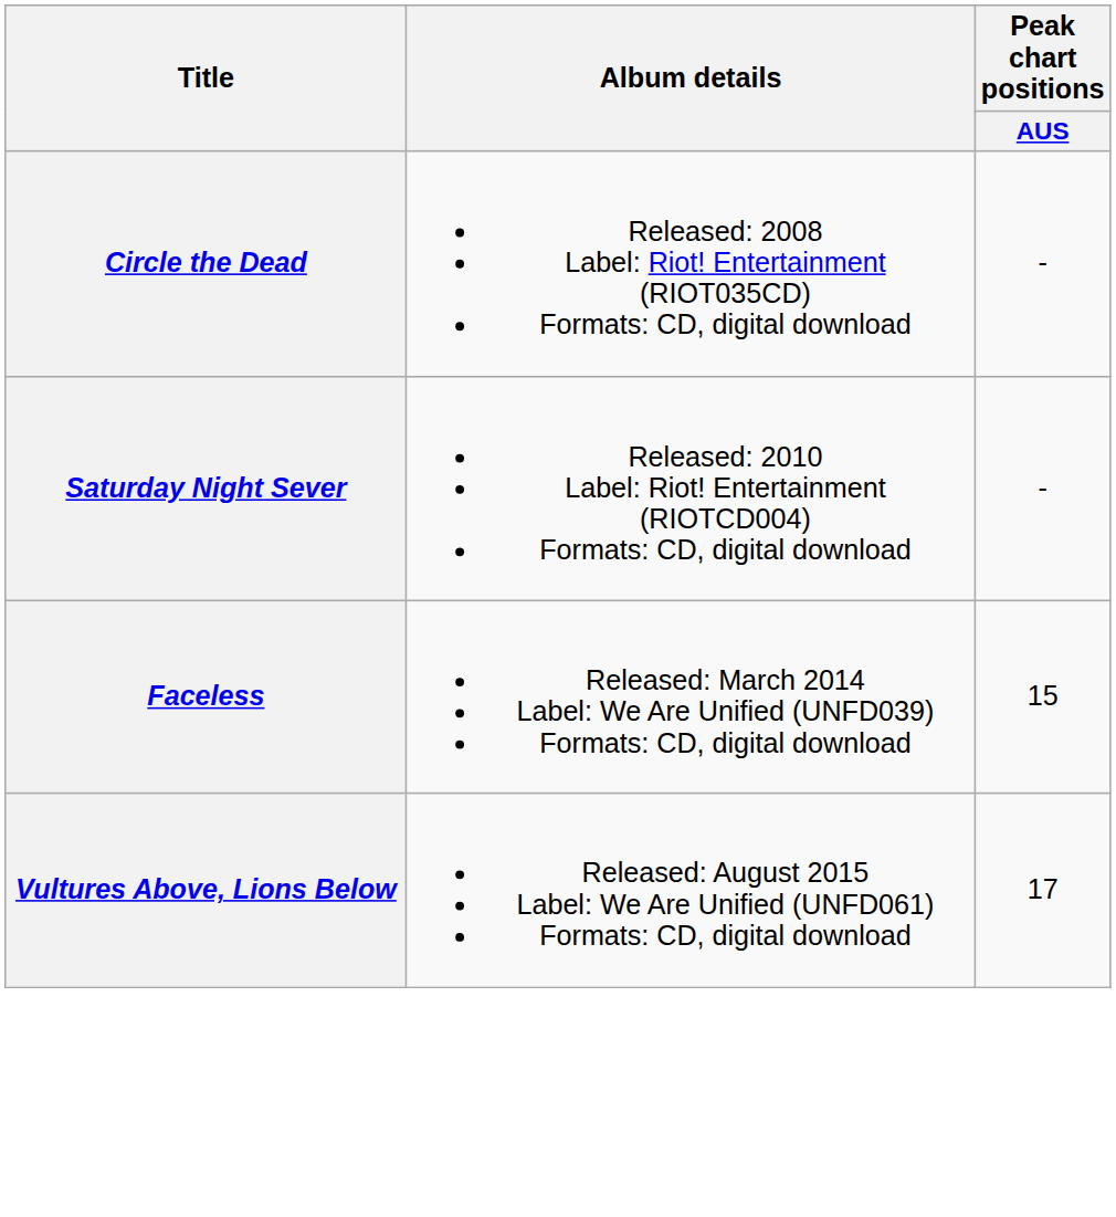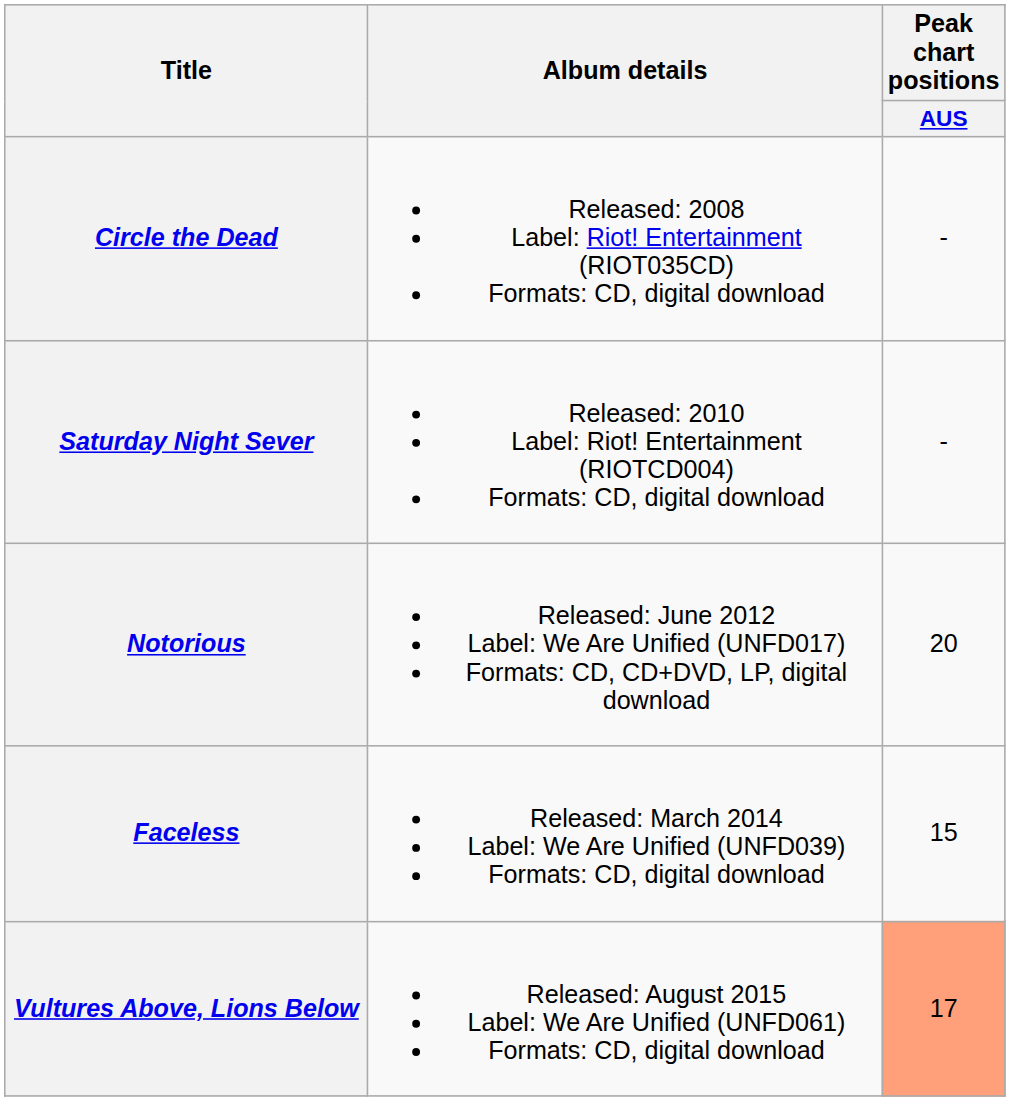 <table class="wikitable plainrowheaders" style="text-align:center;">
 <tr>
 <th scope="col" rowspan="2" style="width:14em;">Title</th>
 <th scope="col" rowspan="2" style="width:20em;">Album details</th>
 <th scope="col" colspan="1">Peak chart positions</th>
 </tr>
 <tr>
 <th scope="col" style="width:3em;font-size:90%;"><a href='#'>AUS</a><br></th>
 </tr>
 <tr>
 <th scope="row"><em><a href='#'>Circle the Dead</a></em></th>
 <td><br><ul><li>Released: 2008</li><li>Label: <a href='#'>Riot! Entertainment</a> (RIOT035CD)</li><li>Formats: CD, digital download</li></ul></td>
 <td>-</td>
 </tr>
 <tr>
 <th scope="row"><em><a href='#'>Saturday Night Sever</a></em></th>
 <td><br><ul><li>Released: 2010</li><li>Label: Riot! Entertainment (RIOTCD004)</li><li>Formats: CD, digital download</li></ul></td>
 <td>-</td>
 </tr>
 <tr>
+<th scope="row"><em><a href='#'>Notorious</a></em></th>
+<td><br><ul><li>Released: June 2012</li><li>Label: We Are Unified (UNFD017)</li><li>Formats: CD, CD+DVD, LP, digital download</li></ul></td>
+<td>20</td>
+</tr>
+<tr>
 <th scope="row"><em><a href='#'>Faceless</a></em></th>
 <td><br><ul><li>Released: March 2014</li><li>Label: We Are Unified (UNFD039)</li><li>Formats: CD, digital download</li></ul></td>
 <td>15</td>
 </tr>
 <tr>
 <th scope="row"><em><a href='#'>Vultures Above, Lions Below</a></em></th>
 <td><br><ul><li>Released: August 2015</li><li>Label: We Are Unified (UNFD061)</li><li>Formats: CD, digital download</li></ul></td>
-<td>17</td>
+<td style="background: lightsalmon;">17</td>
 </tr>
 </table>
